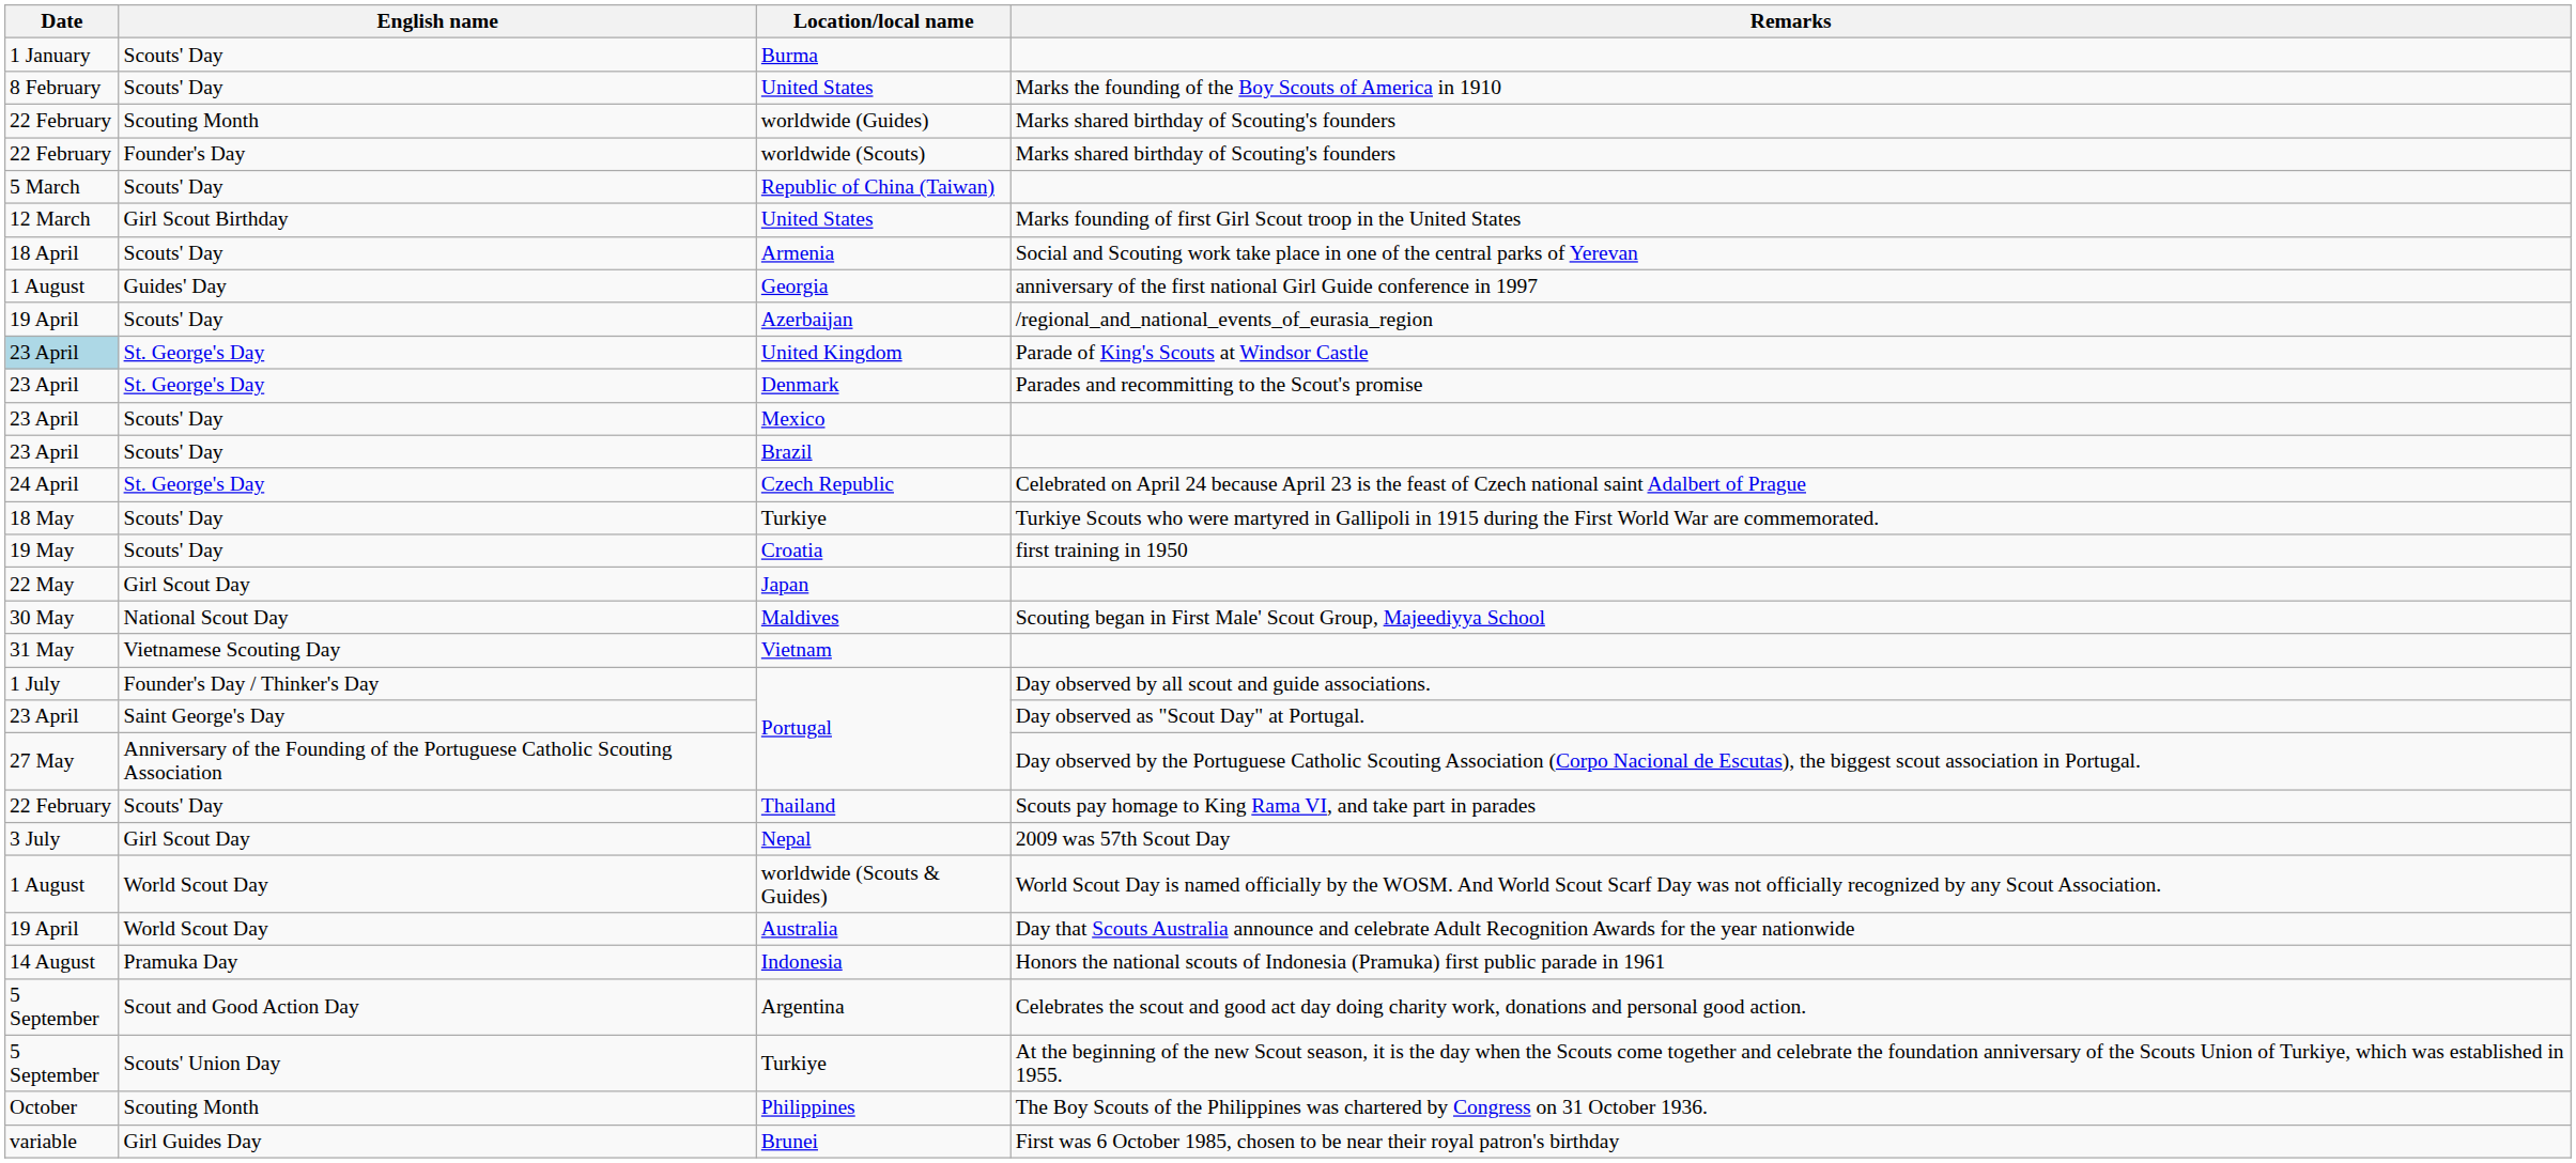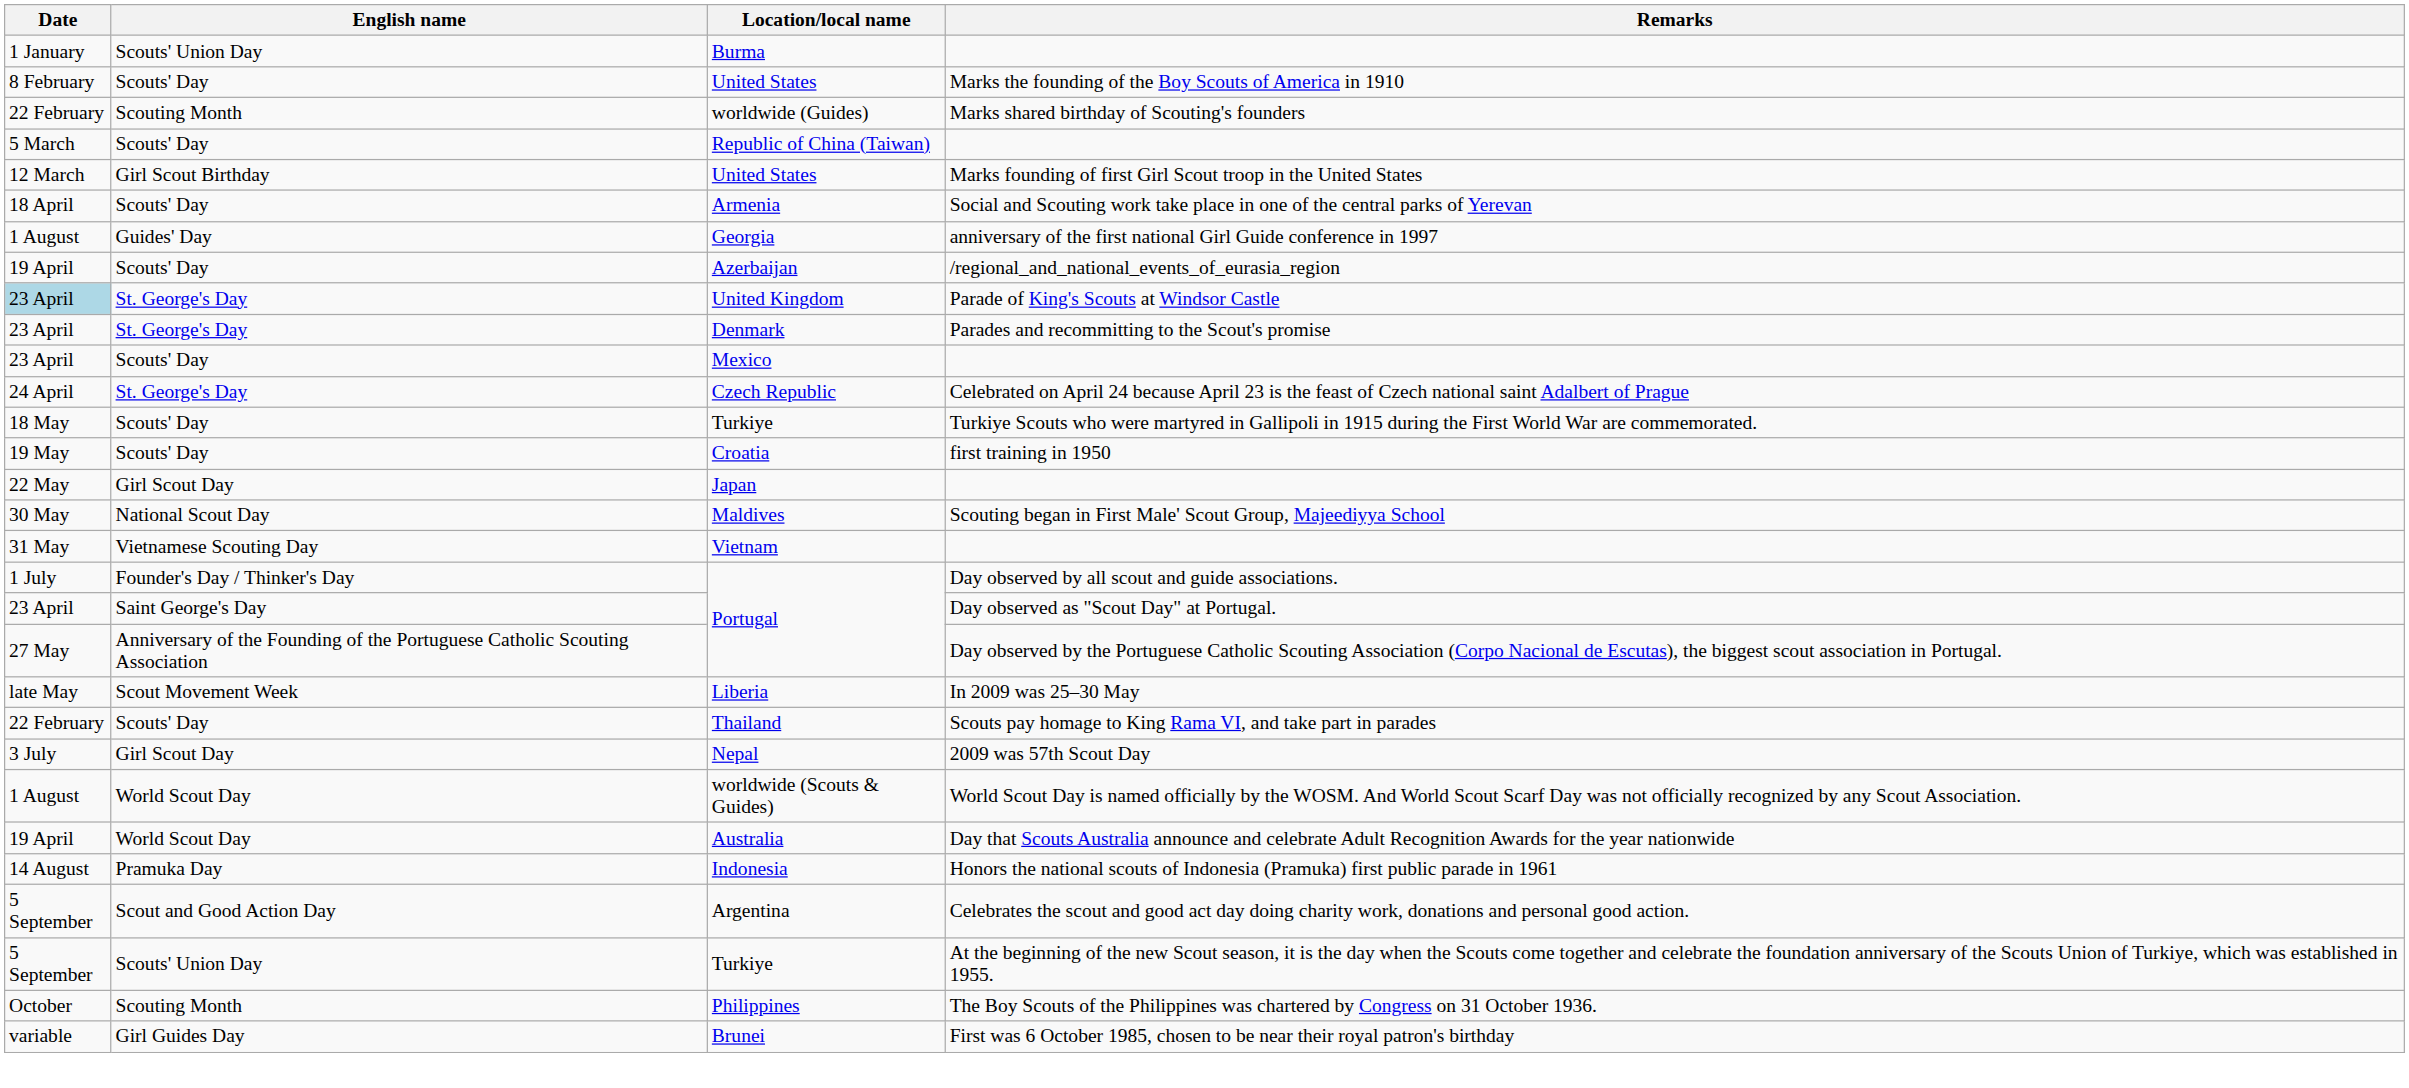 <table class="wikitable sortable">
 <tr>
 <th>Date</th>
 <th>English name</th>
 <th>Location/local name</th>
 <th>Remarks</th>
 </tr>
 <tr>
 <td>1 January</td>
-<td>Scouts' Day</td>
+<td>Scouts' Union Day</td>
 <td><a href='#'>Burma</a> <em> </em></td>
 <td></td>
 </tr>
 <tr>
 <td>8 February</td>
 <td>Scouts' Day</td>
 <td><a href='#'>United States</a></td>
 <td>Marks the founding of the <a href='#'>Boy Scouts of America</a> in 1910</td>
 </tr>
 <tr>
 <td>22 February</td>
 <td>Scouting Month</td>
 <td>worldwide (Guides) <em> </em></td>
-<td>Marks shared birthday of Scouting's founders</td>
-</tr>
-<tr>
-<td>22 February</td>
-<td>Founder's Day</td>
-<td>worldwide (Scouts) <em> </em></td>
 <td>Marks shared birthday of Scouting's founders</td>
 </tr>
 <tr>
 <td>5 March</td>
 <td>Scouts' Day</td>
 <td><a href='#'>Republic of China (Taiwan)</a></td>
 <td></td>
 </tr>
 <tr>
 <td>12 March</td>
 <td>Girl Scout Birthday</td>
 <td><a href='#'>United States</a></td>
 <td>Marks founding of first Girl Scout troop in the United States</td>
 </tr>
 <tr>
 <td>18 April</td>
 <td>Scouts' Day</td>
 <td><a href='#'>Armenia</a></td>
 <td>Social and Scouting work take place in one of the central parks of <a href='#'>Yerevan</a></td>
 </tr>
 <tr>
 <td>1 August</td>
 <td>Guides' Day</td>
 <td><a href='#'>Georgia</a></td>
 <td>anniversary of the first national Girl Guide conference in 1997</td>
 </tr>
 <tr>
 <td>19 April</td>
 <td>Scouts' Day</td>
 <td><a href='#'>Azerbaijan</a></td>
 <td>/regional_and_national_events_of_eurasia_region</td>
 </tr>
 <tr>
 <td style="background: lightblue;">23 April</td>
 <td><a href='#'>St. George's Day</a></td>
 <td><a href='#'>United Kingdom</a></td>
 <td>Parade of <a href='#'>King's Scouts</a> at <a href='#'>Windsor Castle</a></td>
 </tr>
 <tr>
 <td>23 April</td>
 <td><a href='#'>St. George's Day</a></td>
 <td><a href='#'>Denmark</a></td>
 <td>Parades and recommitting to the Scout's promise</td>
 </tr>
 <tr>
 <td>23 April</td>
 <td>Scouts' Day</td>
 <td><a href='#'>Mexico</a></td>
-<td></td>
-</tr>
-<tr>
-<td>23 April</td>
-<td>Scouts' Day</td>
-<td><a href='#'>Brazil</a></td>
 <td></td>
 </tr>
 <tr>
 <td>24 April</td>
 <td><a href='#'>St. George's Day</a></td>
 <td><a href='#'>Czech Republic</a></td>
 <td>Celebrated on April 24 because April 23 is the feast of Czech national saint <a href='#'>Adalbert of Prague</a></td>
 </tr>
 <tr>
 <td>18 May</td>
 <td>Scouts' Day</td>
 <td>Turkiye</td>
 <td>Turkiye Scouts who were martyred in Gallipoli in 1915 during the First World War are commemorated.</td>
 </tr>
 <tr>
 <td>19 May</td>
 <td>Scouts' Day</td>
 <td><a href='#'>Croatia</a></td>
 <td>first training in 1950</td>
 </tr>
 <tr>
 <td>22 May</td>
 <td>Girl Scout Day</td>
 <td><a href='#'>Japan</a></td>
 <td></td>
 </tr>
 <tr>
 <td>30 May</td>
 <td>National Scout Day</td>
 <td><a href='#'>Maldives</a></td>
 <td>Scouting began in First Male' Scout Group, <a href='#'>Majeediyya School</a></td>
 </tr>
 <tr>
 <td>31 May</td>
 <td>Vietnamese Scouting Day</td>
 <td><a href='#'>Vietnam</a></td>
 <td></td>
 </tr>
 <tr>
 <td>1 July</td>
 <td>Founder's Day / Thinker's Day</td>
 <td rowspan="3"><a href='#'>Portugal</a></td>
 <td>Day observed by all scout and guide associations.</td>
 </tr>
 <tr>
 <td>23 April</td>
 <td>Saint George's Day</td>
 <td>Day observed as "Scout Day" at Portugal.</td>
 </tr>
 <tr>
 <td>27 May</td>
 <td>Anniversary of the Founding of the Portuguese Catholic Scouting Association</td>
 <td>Day observed by the Portuguese Catholic Scouting Association (<a href='#'>Corpo Nacional de Escutas</a>), the biggest scout association in Portugal.</td>
+</tr>
+<tr>
+<td>late May</td>
+<td>Scout Movement Week</td>
+<td><a href='#'>Liberia</a></td>
+<td>In 2009 was 25–30 May</td>
 </tr>
 <tr>
 <td>22 February</td>
 <td>Scouts' Day</td>
 <td><a href='#'>Thailand</a> <em> </em></td>
 <td>Scouts pay homage to King <a href='#'>Rama VI</a>, and take part in parades</td>
 </tr>
 <tr>
 <td>3 July</td>
 <td>Girl Scout Day</td>
 <td><a href='#'>Nepal</a> <em> </em></td>
 <td>2009 was 57th Scout Day</td>
 </tr>
 <tr>
 <td>1 August</td>
 <td>World Scout Day</td>
 <td>worldwide (Scouts & Guides) <em> </em></td>
 <td>World Scout Day is named officially by the WOSM. And World Scout Scarf Day was not officially recognized by any Scout Association.</td>
 </tr>
 <tr>
 <td>19 April</td>
 <td>World Scout Day</td>
 <td><a href='#'>Australia</a> <em> </em></td>
 <td>Day that <a href='#'>Scouts Australia</a> announce and celebrate Adult Recognition Awards for the year nationwide</td>
 </tr>
 <tr>
 <td>14 August</td>
 <td>Pramuka Day</td>
 <td><a href='#'>Indonesia</a> <em> </em></td>
 <td>Honors the national scouts of Indonesia (Pramuka) first public parade in 1961</td>
 </tr>
 <tr>
 <td>5 September</td>
 <td>Scout and Good Action Day</td>
 <td>Argentina <em> </em></td>
 <td>Celebrates the scout and good act day doing charity work, donations and personal good action.</td>
 </tr>
 <tr>
 <td>5 September</td>
 <td>Scouts' Union Day</td>
 <td>Turkiye</td>
 <td>At the beginning of the new Scout season, it is the day when the Scouts come together and celebrate the foundation anniversary of the Scouts Union of Turkiye, which was established in 1955.</td>
 </tr>
 <tr>
 <td>October</td>
 <td>Scouting Month</td>
 <td><a href='#'>Philippines</a></td>
 <td>The Boy Scouts of the Philippines was chartered by <a href='#'>Congress</a> on 31 October 1936.</td>
 </tr>
 <tr>
 <td>variable</td>
 <td>Girl Guides Day</td>
 <td><a href='#'>Brunei</a></td>
 <td>First was 6 October 1985, chosen to be near their royal patron's birthday</td>
 </tr>
 </table>
